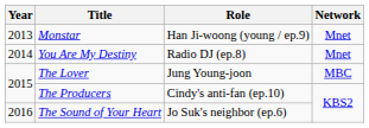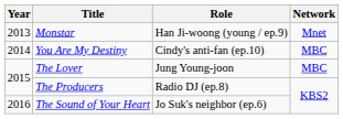 <table class="wikitable">
 <tr>
 <th>Year</th>
 <th>Title</th>
 <th>Role</th>
 <th>Network</th>
 </tr>
 <tr>
 <td>2013</td>
 <td><em><a href='#'>Monstar</a></em></td>
 <td>Han Ji-woong (young / ep.9)</td>
 <td align="center"><a href='#'>Mnet</a></td>
 </tr>
 <tr>
 <td>2014</td>
 <td><em><a href='#'>You Are My Destiny</a></em></td>
-<td>Radio DJ (ep.8)</td>
-<td align="center"><a href='#'>Mnet</a></td>
+<td>Cindy's anti-fan (ep.10)</td>
+<td align="center"><a href='#'>MBC</a></td>
 </tr>
 <tr>
 <td rowspan="2">2015</td>
 <td><a href='#'><em>The Lover</em></a></td>
 <td>Jung Young-joon</td>
 <td align="center"><a href='#'>MBC</a></td>
 </tr>
 <tr>
 <td><a href='#'><em>The Producers</em></a></td>
-<td>Cindy's anti-fan (ep.10)</td>
+<td>Radio DJ (ep.8)</td>
 <td rowspan="2" align="center"><a href='#'>KBS2</a></td>
 </tr>
 <tr>
 <td>2016</td>
 <td><a href='#'><em>The Sound of Your Heart</em></a></td>
 <td>Jo Suk's neighbor (ep.6)</td>
 </tr>
 </table>
